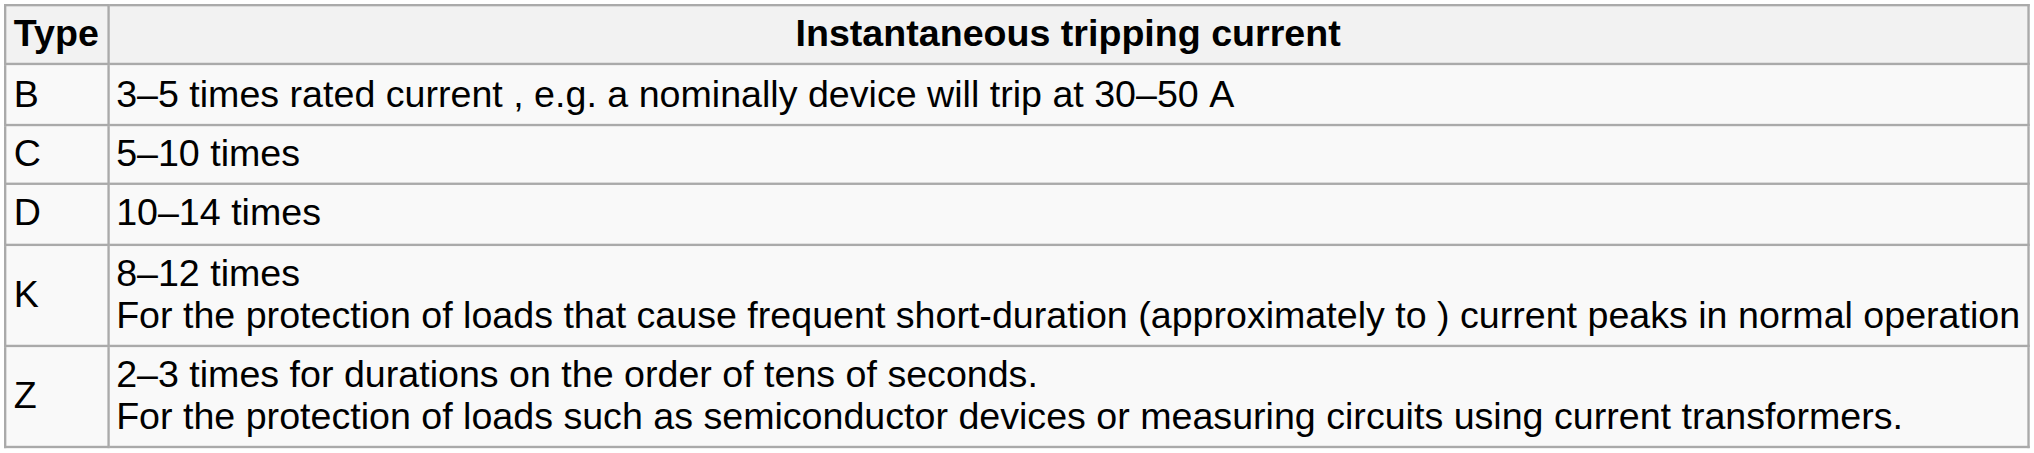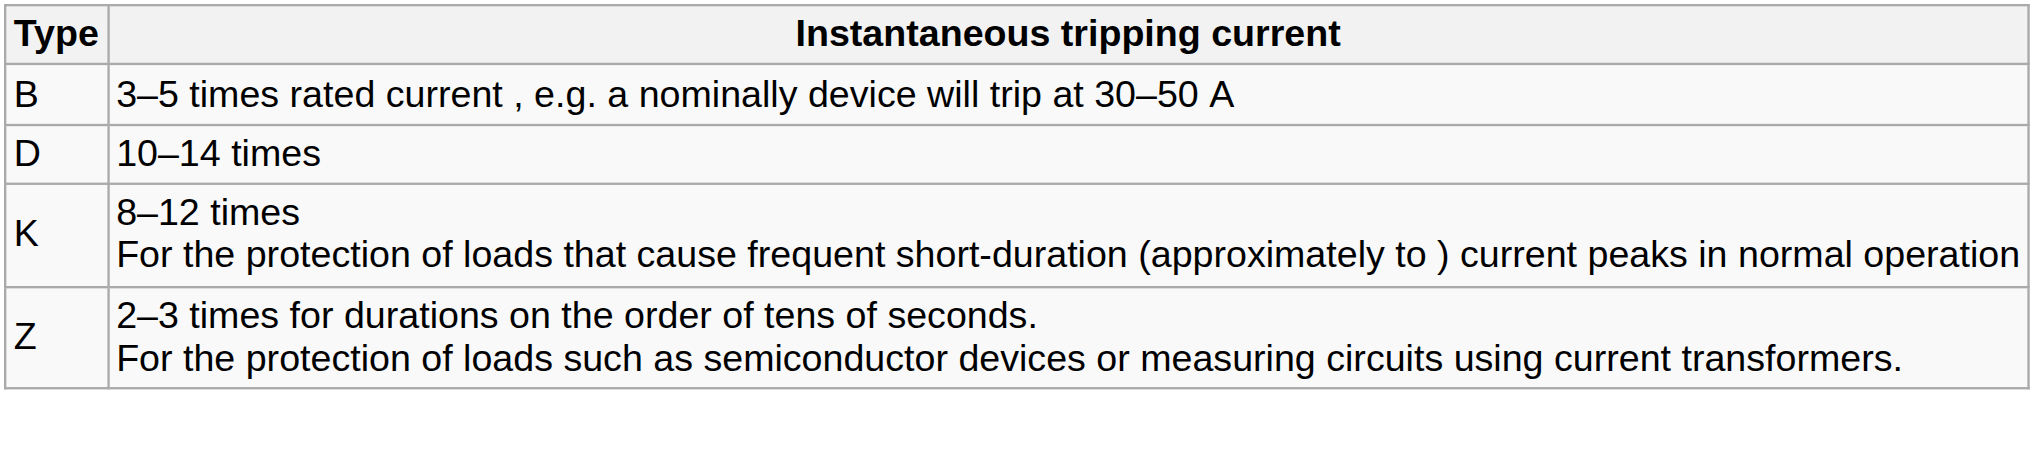 <table class="wikitable">
 <tr>
 <th>Type</th>
 <th>Instantaneous tripping current</th>
 </tr>
 <tr>
 <td>B</td>
 <td>3–5 times rated current , e.g. a nominally  device will trip at 30–50 A</td>
-</tr>
-<tr>
-<td>C</td>
-<td>5–10 times </td>
 </tr>
 <tr>
 <td>D</td>
 <td>10–14 times </td>
 </tr>
 <tr>
 <td>K</td>
 <td>8–12 times <br>For the protection of loads that cause frequent short-duration (approximately  to ) current peaks in normal operation</td>
 </tr>
 <tr>
 <td>Z</td>
 <td>2–3 times  for durations on the order of tens of seconds.<br>For the protection of loads such as semiconductor devices or measuring circuits using current transformers.</td>
 </tr>
 </table>
